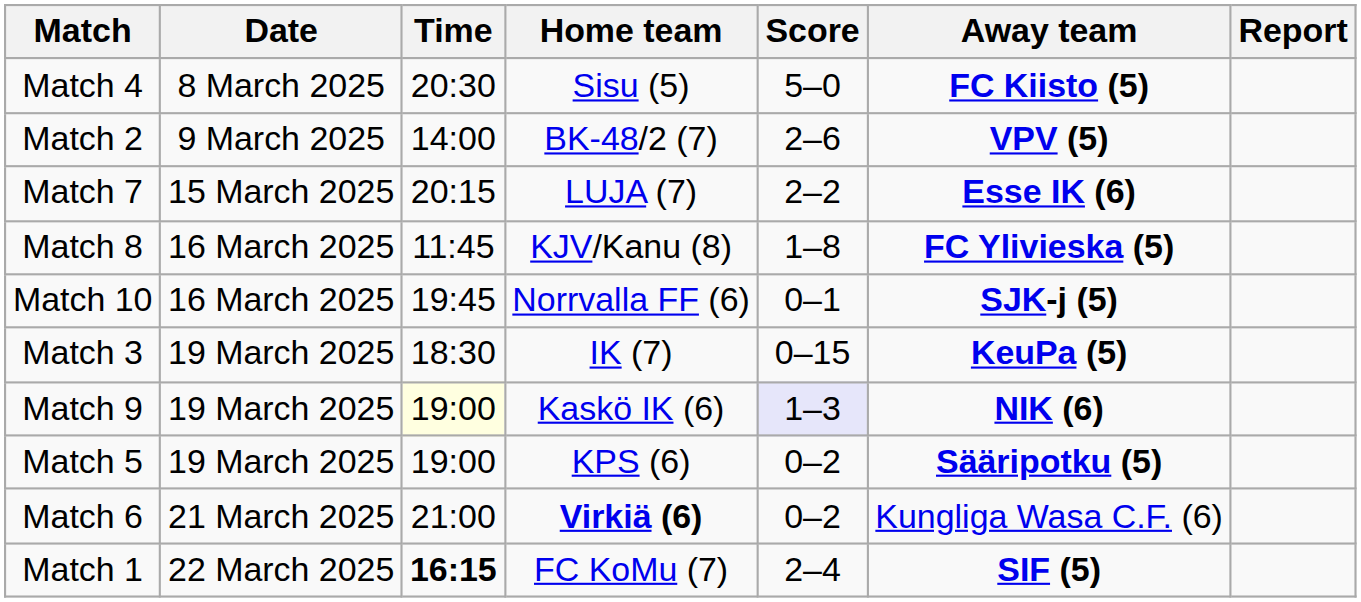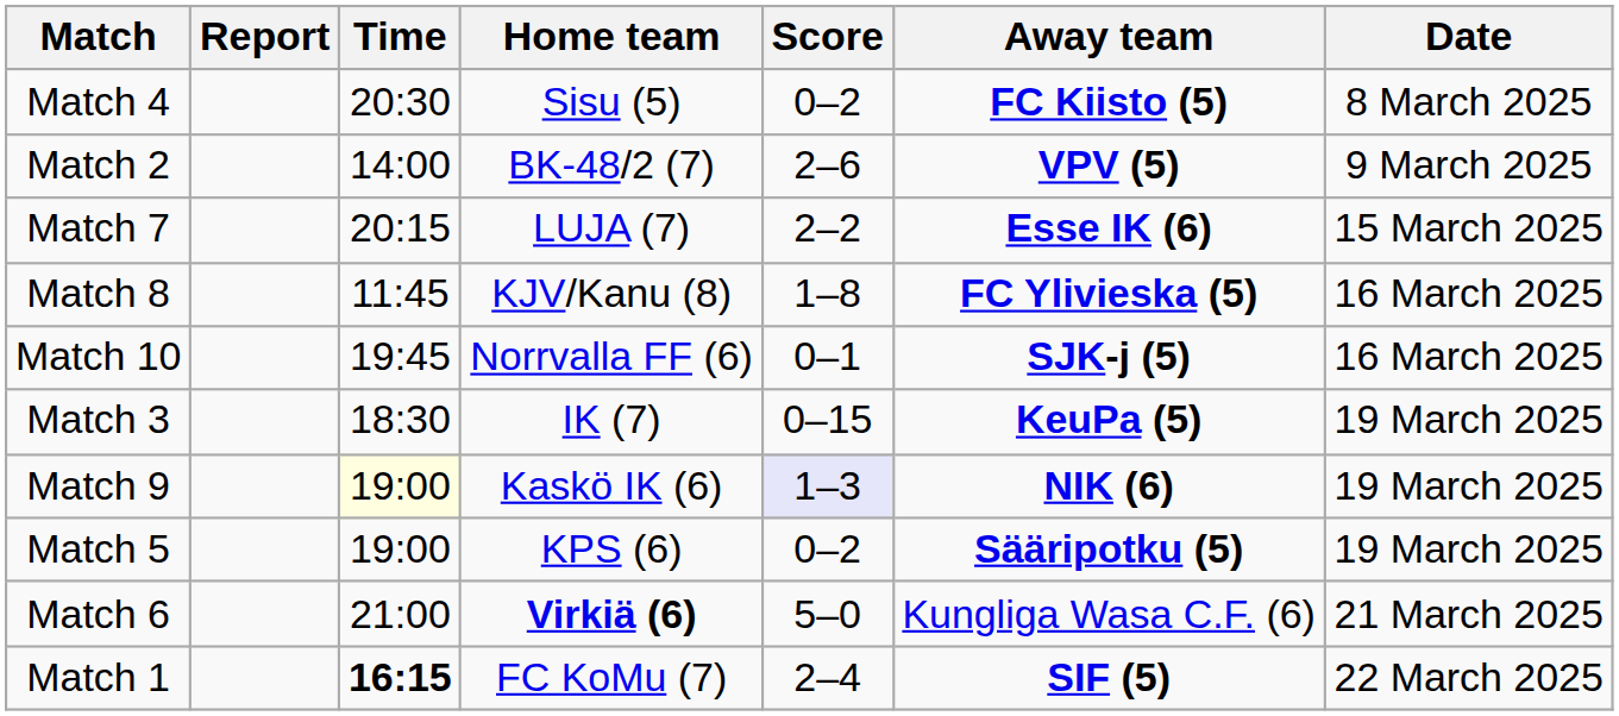 <table class="wikitable" style="text-align:center">
 <tr>
 <th style= width="40px">Match</th>
-<th style= width="40px">Date</th>
+<th style= width="30px">Report</th>
 <th style= width="40px">Time</th>
 <th style= width="150px">Home team</th>
 <th style= width="60px">Score</th>
 <th style= width="150px">Away team</th>
-<th style= width="30px">Report</th>
+<th style= width="40px">Date</th>
 </tr>
 <tr>
 <td>Match 4</td>
-<td>8 March 2025</td>
+<td></td>
 <td>20:30</td>
 <td><a href='#'>Sisu</a> (5)</td>
-<td>5–0</td>
+<td>0–2</td>
 <td><strong><a href='#'>FC Kiisto</a> (5)</strong></td>
-<td></td>
+<td>8 March 2025</td>
 </tr>
 <tr>
 <td>Match 2</td>
-<td>9 March 2025</td>
+<td></td>
 <td>14:00</td>
 <td><a href='#'>BK-48</a>/2 (7)</td>
 <td>2–6</td>
 <td><strong><a href='#'>VPV</a> (5)</strong></td>
-<td></td>
+<td>9 March 2025</td>
 </tr>
 <tr>
 <td>Match 7</td>
-<td>15 March 2025</td>
+<td></td>
 <td>20:15</td>
 <td><a href='#'>LUJA</a> (7)</td>
 <td>2–2 </td>
 <td><strong><a href='#'>Esse IK</a> (6)</strong></td>
-<td></td>
+<td>15 March 2025</td>
 </tr>
 <tr>
 <td>Match 8</td>
-<td>16 March 2025</td>
+<td></td>
 <td>11:45</td>
 <td><a href='#'>KJV</a>/Kanu (8)</td>
 <td>1–8</td>
 <td><strong><a href='#'>FC Ylivieska</a> (5)</strong></td>
-<td></td>
+<td>16 March 2025</td>
 </tr>
 <tr>
 <td>Match 10</td>
-<td>16 March 2025</td>
+<td></td>
 <td>19:45</td>
 <td><a href='#'>Norrvalla FF</a> (6)</td>
 <td>0–1</td>
 <td><strong><a href='#'>SJK</a>-j (5)</strong></td>
-<td></td>
+<td>16 March 2025</td>
 </tr>
 <tr>
 <td>Match 3</td>
-<td>19 March 2025</td>
+<td></td>
 <td>18:30</td>
 <td><a href='#'>IK</a> (7)</td>
 <td>0–15</td>
 <td><strong><a href='#'>KeuPa</a> (5)</strong></td>
-<td></td>
+<td>19 March 2025</td>
 </tr>
 <tr>
 <td>Match 9</td>
-<td>19 March 2025</td>
+<td></td>
 <td style="background: lightyellow;">19:00</td>
 <td><a href='#'>Kaskö IK</a> (6)</td>
 <td style="background: lavender;">1–3</td>
 <td><strong><a href='#'>NIK</a> (6)</strong></td>
-<td></td>
+<td>19 March 2025</td>
 </tr>
 <tr>
 <td>Match 5</td>
-<td>19 March 2025</td>
+<td></td>
 <td>19:00</td>
 <td><a href='#'>KPS</a> (6)</td>
 <td>0–2</td>
 <td><strong><a href='#'>Sääripotku</a> (5)</strong></td>
-<td></td>
+<td>19 March 2025</td>
 </tr>
 <tr>
 <td>Match 6</td>
-<td>21 March 2025</td>
+<td></td>
 <td>21:00</td>
 <td><strong><a href='#'>Virkiä</a> (6)</strong></td>
-<td>0–2</td>
+<td>5–0</td>
 <td><a href='#'>Kungliga Wasa C.F.</a> (6)</td>
-<td></td>
+<td>21 March 2025</td>
 </tr>
 <tr>
 <td>Match 1</td>
-<td>22 March 2025</td>
+<td></td>
 <td><strong>16:15</strong></td>
 <td><a href='#'>FC KoMu</a> (7)</td>
 <td>2–4</td>
 <td><strong><a href='#'>SIF</a> (5)</strong></td>
-<td></td>
+<td>22 March 2025</td>
 </tr>
 </table>
